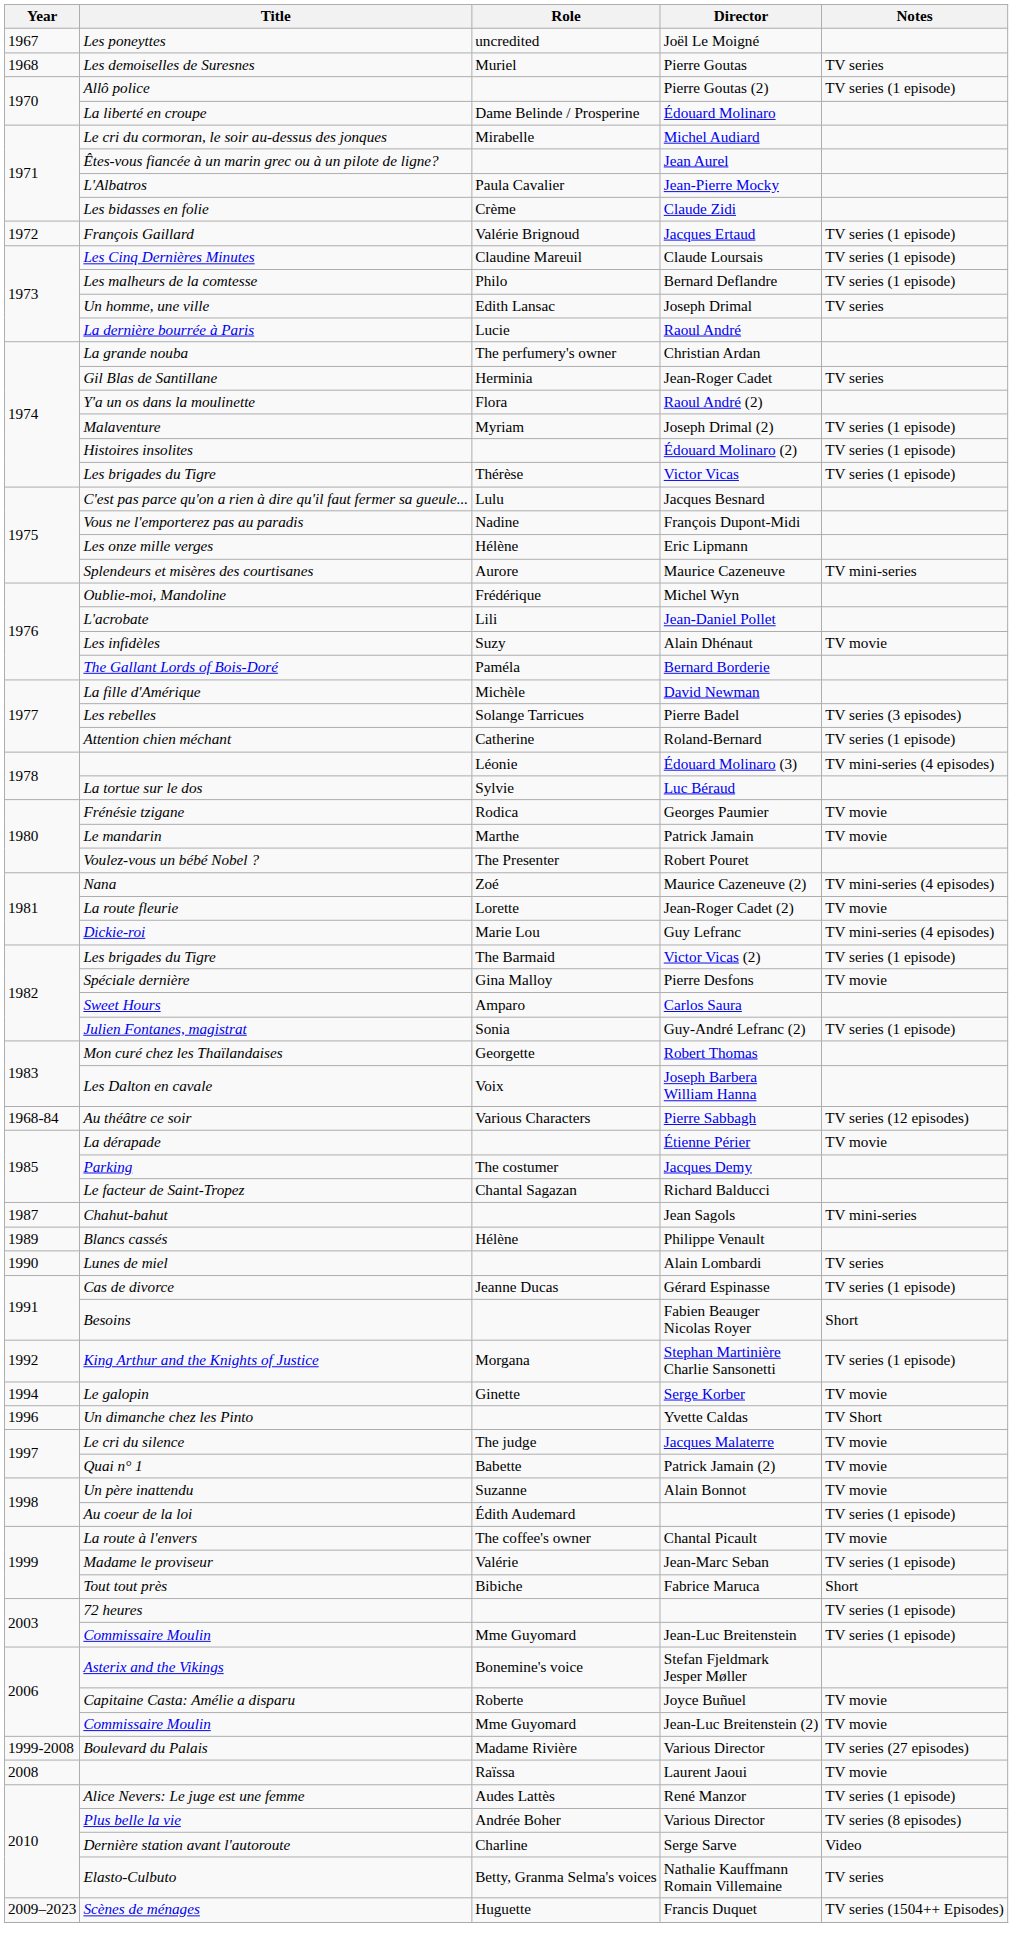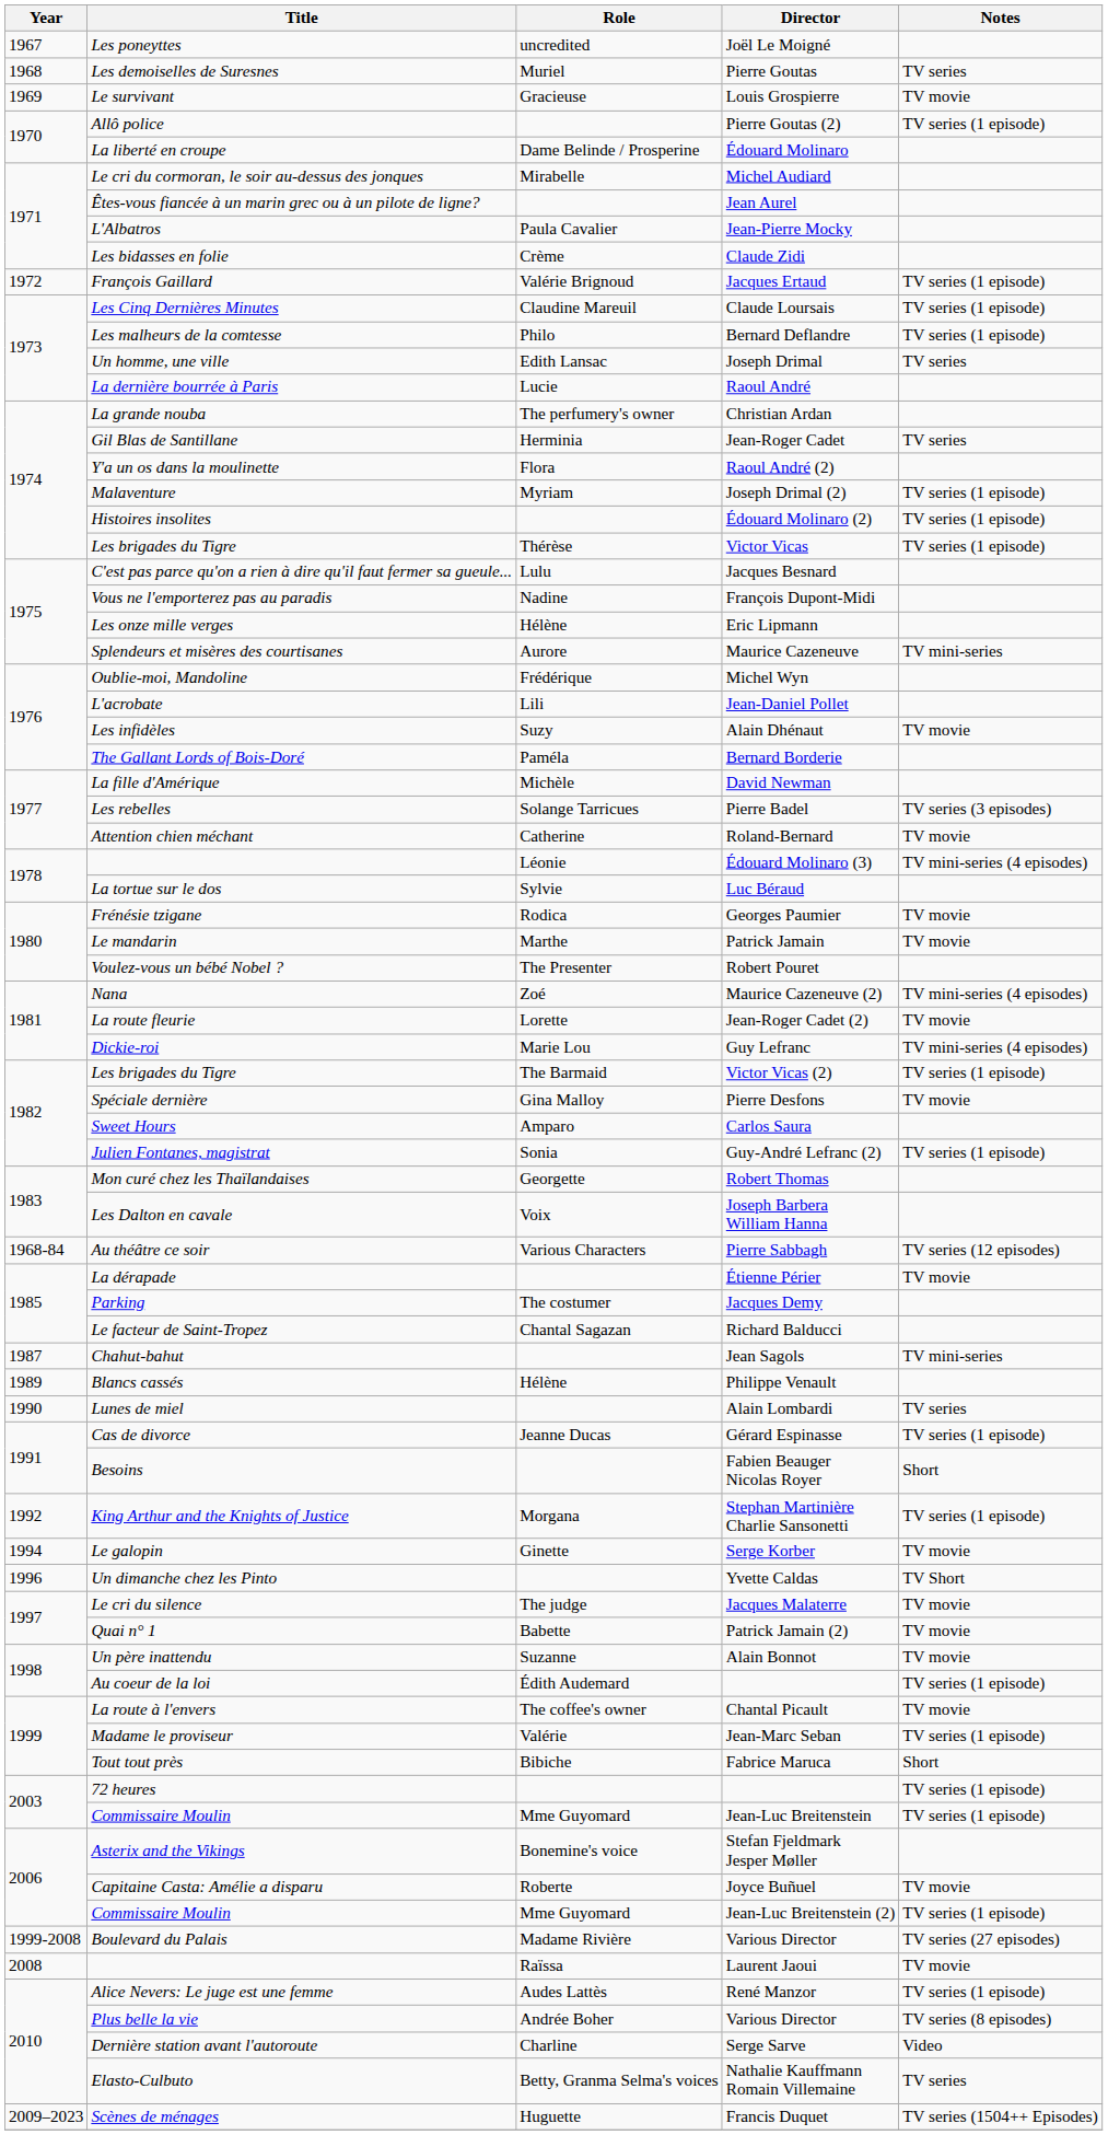 <table class="wikitable sortable">
 <tr>
 <th>Year</th>
 <th>Title</th>
 <th>Role</th>
 <th>Director</th>
 <th class="unsortable">Notes</th>
 </tr>
 <tr>
 <td rowspan=1>1967</td>
 <td><em>Les poneyttes</em></td>
 <td>uncredited</td>
 <td>Joël Le Moigné</td>
 <td></td>
 </tr>
 <tr>
 <td rowspan=1>1968</td>
 <td><em>Les demoiselles de Suresnes</em></td>
 <td>Muriel</td>
 <td>Pierre Goutas</td>
 <td>TV series</td>
+</tr>
+<tr>
+<td rowspan=1>1969</td>
+<td><em>Le survivant</em></td>
+<td>Gracieuse</td>
+<td>Louis Grospierre</td>
+<td>TV movie</td>
 </tr>
 <tr>
 <td rowspan=2>1970</td>
 <td><em>Allô police</em></td>
 <td></td>
 <td>Pierre Goutas (2)</td>
 <td>TV series (1 episode)</td>
 </tr>
 <tr>
 <td><em>La liberté en croupe</em></td>
 <td>Dame Belinde / Prosperine</td>
 <td><a href='#'>Édouard Molinaro</a></td>
 <td></td>
 </tr>
 <tr>
 <td rowspan=4>1971</td>
 <td><em>Le cri du cormoran, le soir au-dessus des jonques</em></td>
 <td>Mirabelle</td>
 <td><a href='#'>Michel Audiard</a></td>
 <td></td>
 </tr>
 <tr>
 <td><em>Êtes-vous fiancée à un marin grec ou à un pilote de ligne?</em></td>
 <td></td>
 <td><a href='#'>Jean Aurel</a></td>
 <td></td>
 </tr>
 <tr>
 <td><em>L'Albatros</em></td>
 <td>Paula Cavalier</td>
 <td><a href='#'>Jean-Pierre Mocky</a></td>
 <td></td>
 </tr>
 <tr>
 <td><em>Les bidasses en folie</em></td>
 <td>Crème</td>
 <td><a href='#'>Claude Zidi</a></td>
 <td></td>
 </tr>
 <tr>
 <td rowspan=1>1972</td>
 <td><em>François Gaillard</em></td>
 <td>Valérie Brignoud</td>
 <td><a href='#'>Jacques Ertaud</a></td>
 <td>TV series (1 episode)</td>
 </tr>
 <tr>
 <td rowspan=4>1973</td>
 <td><em><a href='#'>Les Cinq Dernières Minutes</a></em></td>
 <td>Claudine Mareuil</td>
 <td>Claude Loursais</td>
 <td>TV series (1 episode)</td>
 </tr>
 <tr>
 <td><em>Les malheurs de la comtesse</em></td>
 <td>Philo</td>
 <td>Bernard Deflandre</td>
 <td>TV series (1 episode)</td>
 </tr>
 <tr>
 <td><em>Un homme, une ville</em></td>
 <td>Edith Lansac</td>
 <td>Joseph Drimal</td>
 <td>TV series</td>
 </tr>
 <tr>
 <td><em><a href='#'>La dernière bourrée à Paris</a></em></td>
 <td>Lucie</td>
 <td><a href='#'>Raoul André</a></td>
 <td></td>
 </tr>
 <tr>
 <td rowspan=6>1974</td>
 <td><em>La grande nouba</em></td>
 <td>The perfumery's owner</td>
 <td>Christian Ardan</td>
 <td></td>
 </tr>
 <tr>
 <td><em>Gil Blas de Santillane</em></td>
 <td>Herminia</td>
 <td>Jean-Roger Cadet</td>
 <td>TV series</td>
 </tr>
 <tr>
 <td><em>Y'a un os dans la moulinette</em></td>
 <td>Flora</td>
 <td><a href='#'>Raoul André</a> (2)</td>
 <td></td>
 </tr>
 <tr>
 <td><em>Malaventure</em></td>
 <td>Myriam</td>
 <td>Joseph Drimal (2)</td>
 <td>TV series (1 episode)</td>
 </tr>
 <tr>
 <td><em>Histoires insolites</em></td>
 <td></td>
 <td><a href='#'>Édouard Molinaro</a> (2)</td>
 <td>TV series (1 episode)</td>
 </tr>
 <tr>
 <td><em>Les brigades du Tigre</em></td>
 <td>Thérèse</td>
 <td><a href='#'>Victor Vicas</a></td>
 <td>TV series (1 episode)</td>
 </tr>
 <tr>
 <td rowspan=4>1975</td>
 <td><em>C'est pas parce qu'on a rien à dire qu'il faut fermer sa gueule...</em></td>
 <td>Lulu</td>
 <td>Jacques Besnard</td>
 <td></td>
 </tr>
 <tr>
 <td><em>Vous ne l'emporterez pas au paradis</em></td>
 <td>Nadine</td>
 <td>François Dupont-Midi</td>
 <td></td>
 </tr>
 <tr>
 <td><em>Les onze mille verges</em></td>
 <td>Hélène</td>
 <td>Eric Lipmann</td>
 <td></td>
 </tr>
 <tr>
 <td><em>Splendeurs et misères des courtisanes</em></td>
 <td>Aurore</td>
 <td>Maurice Cazeneuve</td>
 <td>TV mini-series</td>
 </tr>
 <tr>
 <td rowspan=4>1976</td>
 <td><em>Oublie-moi, Mandoline</em></td>
 <td>Frédérique</td>
 <td>Michel Wyn</td>
 <td></td>
 </tr>
 <tr>
 <td><em>L'acrobate</em></td>
 <td>Lili</td>
 <td><a href='#'>Jean-Daniel Pollet</a></td>
 <td></td>
 </tr>
 <tr>
 <td><em>Les infidèles</em></td>
 <td>Suzy</td>
 <td>Alain Dhénaut</td>
 <td>TV movie</td>
 </tr>
 <tr>
 <td><em><a href='#'>The Gallant Lords of Bois-Doré</a></em></td>
 <td>Paméla</td>
 <td><a href='#'>Bernard Borderie</a></td>
 <td></td>
 </tr>
 <tr>
 <td rowspan=3>1977</td>
 <td><em>La fille d'Amérique</em></td>
 <td>Michèle</td>
 <td><a href='#'>David Newman</a></td>
 <td></td>
 </tr>
 <tr>
 <td><em>Les rebelles</em></td>
 <td>Solange Tarricues</td>
 <td>Pierre Badel</td>
 <td>TV series (3 episodes)</td>
 </tr>
 <tr>
 <td><em>Attention chien méchant</em></td>
 <td>Catherine</td>
 <td>Roland-Bernard</td>
-<td>TV series (1 episode)</td>
+<td>TV movie</td>
 </tr>
 <tr>
 <td rowspan=2>1978</td>
 <td><em></em></td>
 <td>Léonie</td>
 <td><a href='#'>Édouard Molinaro</a> (3)</td>
 <td>TV mini-series (4 episodes)</td>
 </tr>
 <tr>
 <td><em>La tortue sur le dos</em></td>
 <td>Sylvie</td>
 <td><a href='#'>Luc Béraud</a></td>
 <td></td>
 </tr>
 <tr>
 <td rowspan=3>1980</td>
 <td><em>Frénésie tzigane</em></td>
 <td>Rodica</td>
 <td>Georges Paumier</td>
 <td>TV movie</td>
 </tr>
 <tr>
 <td><em>Le mandarin</em></td>
 <td>Marthe</td>
 <td>Patrick Jamain</td>
 <td>TV movie</td>
 </tr>
 <tr>
 <td><em>Voulez-vous un bébé Nobel ?</em></td>
 <td>The Presenter</td>
 <td>Robert Pouret</td>
 <td></td>
 </tr>
 <tr>
 <td rowspan=3>1981</td>
 <td><em>Nana</em></td>
 <td>Zoé</td>
 <td>Maurice Cazeneuve (2)</td>
 <td>TV mini-series (4 episodes)</td>
 </tr>
 <tr>
 <td><em>La route fleurie</em></td>
 <td>Lorette</td>
 <td>Jean-Roger Cadet (2)</td>
 <td>TV movie</td>
 </tr>
 <tr>
 <td><em><a href='#'>Dickie-roi</a></em></td>
 <td>Marie Lou</td>
 <td>Guy Lefranc</td>
 <td>TV mini-series (4 episodes)</td>
 </tr>
 <tr>
 <td rowspan=4>1982</td>
 <td><em>Les brigades du Tigre</em></td>
 <td>The Barmaid</td>
 <td><a href='#'>Victor Vicas</a> (2)</td>
 <td>TV series (1 episode)</td>
 </tr>
 <tr>
 <td><em>Spéciale dernière</em></td>
 <td>Gina Malloy</td>
 <td>Pierre Desfons</td>
 <td>TV movie</td>
 </tr>
 <tr>
 <td><em><a href='#'>Sweet Hours</a></em></td>
 <td>Amparo</td>
 <td><a href='#'>Carlos Saura</a></td>
 <td></td>
 </tr>
 <tr>
 <td><em><a href='#'>Julien Fontanes, magistrat</a></em></td>
 <td>Sonia</td>
 <td>Guy-André Lefranc (2)</td>
 <td>TV series (1 episode)</td>
 </tr>
 <tr>
 <td rowspan=2>1983</td>
 <td><em>Mon curé chez les Thaïlandaises</em></td>
 <td>Georgette</td>
 <td><a href='#'>Robert Thomas</a></td>
 <td></td>
 </tr>
 <tr>
 <td><em>Les Dalton en cavale</em></td>
 <td>Voix</td>
 <td><a href='#'>Joseph Barbera</a><br><a href='#'>William Hanna</a></td>
 <td></td>
 </tr>
 <tr>
 <td rowspan=1>1968-84</td>
 <td><em>Au théâtre ce soir</em></td>
 <td>Various Characters</td>
 <td><a href='#'>Pierre Sabbagh</a></td>
 <td>TV series (12 episodes)</td>
 </tr>
 <tr>
 <td rowspan=3>1985</td>
 <td><em>La dérapade</em></td>
 <td></td>
 <td><a href='#'>Étienne Périer</a></td>
 <td>TV movie</td>
 </tr>
 <tr>
 <td><em><a href='#'>Parking</a></em></td>
 <td>The costumer</td>
 <td><a href='#'>Jacques Demy</a></td>
 <td></td>
 </tr>
 <tr>
 <td><em>Le facteur de Saint-Tropez</em></td>
 <td>Chantal Sagazan</td>
 <td>Richard Balducci</td>
 <td></td>
 </tr>
 <tr>
 <td rowspan=1>1987</td>
 <td><em>Chahut-bahut</em></td>
 <td></td>
 <td>Jean Sagols</td>
 <td>TV mini-series</td>
 </tr>
 <tr>
 <td rowspan=1>1989</td>
 <td><em>Blancs cassés</em></td>
 <td>Hélène</td>
 <td>Philippe Venault</td>
 <td></td>
 </tr>
 <tr>
 <td rowspan=1>1990</td>
 <td><em>Lunes de miel</em></td>
 <td></td>
 <td>Alain Lombardi</td>
 <td>TV series</td>
 </tr>
 <tr>
 <td rowspan=2>1991</td>
 <td><em>Cas de divorce</em></td>
 <td>Jeanne Ducas</td>
 <td>Gérard Espinasse</td>
 <td>TV series (1 episode)</td>
 </tr>
 <tr>
 <td><em>Besoins</em></td>
 <td></td>
 <td>Fabien Beauger<br>Nicolas Royer</td>
 <td>Short</td>
 </tr>
 <tr>
 <td rowspan=1>1992</td>
 <td><em><a href='#'>King Arthur and the Knights of Justice</a></em></td>
 <td>Morgana</td>
 <td><a href='#'>Stephan Martinière</a><br>Charlie Sansonetti</td>
 <td>TV series (1 episode)</td>
 </tr>
 <tr>
 <td rowspan=1>1994</td>
 <td><em>Le galopin</em></td>
 <td>Ginette</td>
 <td><a href='#'>Serge Korber</a></td>
 <td>TV movie</td>
 </tr>
 <tr>
 <td rowspan=1>1996</td>
 <td><em>Un dimanche chez les Pinto</em></td>
 <td></td>
 <td>Yvette Caldas</td>
 <td>TV Short</td>
 </tr>
 <tr>
 <td rowspan=2>1997</td>
 <td><em>Le cri du silence</em></td>
 <td>The judge</td>
 <td><a href='#'>Jacques Malaterre</a></td>
 <td>TV movie</td>
 </tr>
 <tr>
 <td><em>Quai n° 1</em></td>
 <td>Babette</td>
 <td>Patrick Jamain (2)</td>
 <td>TV movie</td>
 </tr>
 <tr>
 <td rowspan=2>1998</td>
 <td><em>Un père inattendu</em></td>
 <td>Suzanne</td>
 <td>Alain Bonnot</td>
 <td>TV movie</td>
 </tr>
 <tr>
 <td><em>Au coeur de la loi</em></td>
 <td>Édith Audemard</td>
 <td></td>
 <td>TV series (1 episode)</td>
 </tr>
 <tr>
 <td rowspan=3>1999</td>
 <td><em>La route à l'envers</em></td>
 <td>The coffee's owner</td>
 <td>Chantal Picault</td>
 <td>TV movie</td>
 </tr>
 <tr>
 <td><em>Madame le proviseur</em></td>
 <td>Valérie</td>
 <td>Jean-Marc Seban</td>
 <td>TV series (1 episode)</td>
 </tr>
 <tr>
 <td><em>Tout tout près</em></td>
 <td>Bibiche</td>
 <td>Fabrice Maruca</td>
 <td>Short</td>
 </tr>
 <tr>
 <td rowspan=2>2003</td>
 <td><em>72 heures</em></td>
 <td></td>
 <td></td>
 <td>TV series (1 episode)</td>
 </tr>
 <tr>
 <td><em><a href='#'>Commissaire Moulin</a></em></td>
 <td>Mme Guyomard</td>
 <td>Jean-Luc Breitenstein</td>
 <td>TV series (1 episode)</td>
 </tr>
 <tr>
 <td rowspan=3>2006</td>
 <td><em><a href='#'>Asterix and the Vikings</a></em></td>
 <td>Bonemine's voice</td>
 <td>Stefan Fjeldmark<br>Jesper Møller</td>
 <td></td>
 </tr>
 <tr>
 <td><em>Capitaine Casta: Amélie a disparu</em></td>
 <td>Roberte</td>
 <td>Joyce Buñuel</td>
 <td>TV movie</td>
 </tr>
 <tr>
 <td><em><a href='#'>Commissaire Moulin</a></em></td>
 <td>Mme Guyomard</td>
 <td>Jean-Luc Breitenstein (2)</td>
-<td>TV movie</td>
+<td>TV series (1 episode)</td>
 </tr>
 <tr>
 <td rowspan=1>1999-2008</td>
 <td><em>Boulevard du Palais</em></td>
 <td>Madame Rivière</td>
 <td>Various Director</td>
 <td>TV series (27 episodes)</td>
 </tr>
 <tr>
 <td rowspan=1>2008</td>
 <td><em></em></td>
 <td>Raïssa</td>
 <td>Laurent Jaoui</td>
 <td>TV movie</td>
 </tr>
 <tr>
 <td rowspan=4>2010</td>
 <td><em>Alice Nevers: Le juge est une femme</em></td>
 <td>Audes Lattès</td>
 <td>René Manzor</td>
 <td>TV series (1 episode)</td>
 </tr>
 <tr>
 <td><em><a href='#'>Plus belle la vie</a></em></td>
 <td>Andrée Boher</td>
 <td>Various Director</td>
 <td>TV series (8 episodes)</td>
 </tr>
 <tr>
 <td><em>Dernière station avant l'autoroute</em></td>
 <td>Charline</td>
 <td>Serge Sarve</td>
 <td>Video</td>
 </tr>
 <tr>
 <td><em>Elasto-Culbuto</em></td>
 <td>Betty, Granma Selma's voices</td>
 <td>Nathalie Kauffmann<br>Romain Villemaine</td>
 <td>TV series</td>
 </tr>
 <tr>
 <td rowspan=1>2009–2023</td>
 <td><em><a href='#'>Scènes de ménages</a></em></td>
 <td>Huguette</td>
 <td>Francis Duquet</td>
 <td>TV series (1504++ Episodes)</td>
 </tr>
 <tr>
 </tr>
 </table>
